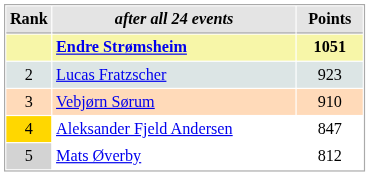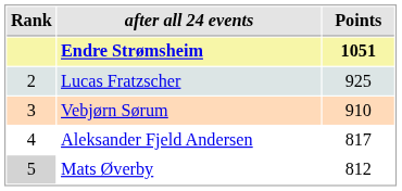 <table cellspacing="1" cellpadding="3" style="border:1px solid #AAAAAA;font-size:86%">
 <tr style="background-color: #E4E4E4;">
 <th style="border-bottom:1px solid #AAAAAA; width: 10px;">Rank</th>
 <th style="border-bottom:1px solid #AAAAAA; width: 200px;"><em>after all 24 events</em></th>
 <th style="border-bottom:1px solid #AAAAAA; width: 50px;">Points</th>
 </tr>
 <tr style="background:#f7f6a8;">
 <td style="text-align:center"></td>
 <td> <strong><a href='#'>Endre Strømsheim</a></strong></td>
 <td align=center><strong>1051</strong></td>
 </tr>
 <tr style="background:#dce5e5;">
 <td align=center>2</td>
 <td> <a href='#'>Lucas Fratzscher</a></td>
-<td align=center>923</td>
+<td align=center>925</td>
 </tr>
 <tr style="background:#ffdab9;">
 <td align=center>3</td>
 <td> <a href='#'>Vebjørn Sørum</a></td>
 <td align=center>910</td>
 </tr>
 <tr>
-<td align=center style="background: gold;">4</td>
+<td align=center>4</td>
 <td> <a href='#'>Aleksander Fjeld Andersen</a></td>
-<td align=center>847</td>
+<td align=center>817</td>
 </tr>
 <tr>
 <td align=center style="background: lightgrey;">5</td>
 <td> <a href='#'>Mats Øverby</a></td>
 <td align=center>812</td>
 </tr>
 </table>
